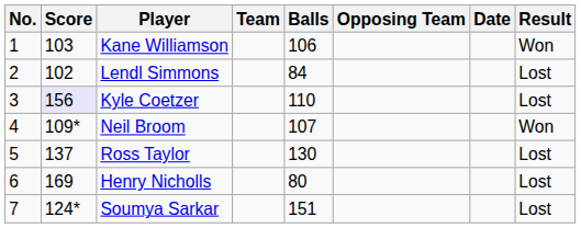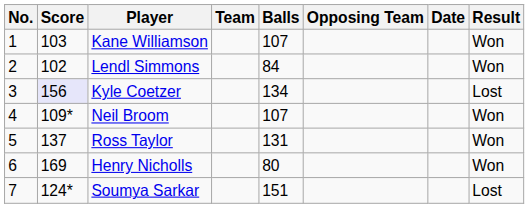 <table class="wikitable sortable" style="font-size:95%">
 <tr>
 <th>No.</th>
 <th>Score</th>
 <th>Player</th>
 <th>Team</th>
 <th>Balls</th>
 <th>Opposing Team</th>
 <th>Date</th>
 <th>Result</th>
 </tr>
 <tr>
 <td>1</td>
 <td>103</td>
 <td><a href='#'>Kane Williamson</a></td>
 <td></td>
-<td> 106</td>
+<td> 107</td>
 <td></td>
 <td></td>
 <td>Won</td>
 </tr>
 <tr>
 <td>2</td>
 <td>102</td>
 <td><a href='#'>Lendl Simmons</a></td>
 <td></td>
 <td> 84</td>
 <td></td>
 <td></td>
-<td>Lost</td>
+<td>Won</td>
 </tr>
 <tr>
 <td>3</td>
 <td style="background: lavender;">156</td>
 <td><a href='#'>Kyle Coetzer</a></td>
 <td></td>
-<td> 110</td>
+<td> 134</td>
 <td></td>
 <td></td>
 <td>Lost</td>
 </tr>
 <tr>
 <td>4</td>
 <td>109*</td>
 <td><a href='#'>Neil Broom</a></td>
 <td></td>
 <td> 107</td>
 <td></td>
 <td></td>
 <td>Won</td>
 </tr>
 <tr>
 <td>5</td>
 <td>137</td>
 <td><a href='#'>Ross Taylor</a></td>
 <td></td>
-<td> 130</td>
+<td> 131</td>
 <td></td>
 <td></td>
-<td>Lost</td>
+<td>Won</td>
 </tr>
 <tr>
 <td>6</td>
 <td>169</td>
 <td><a href='#'>Henry Nicholls</a></td>
 <td></td>
 <td> 80</td>
 <td></td>
 <td></td>
-<td>Lost</td>
+<td>Won</td>
 </tr>
 <tr>
 <td>7</td>
 <td>124*</td>
 <td><a href='#'>Soumya Sarkar</a></td>
 <td></td>
 <td> 151</td>
 <td></td>
 <td></td>
 <td>Lost</td>
 </tr>
 </table>
